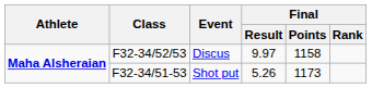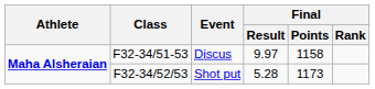 <table class=wikitable style="font-size:90%">
 <tr>
 <th rowspan="2">Athlete</th>
 <th rowspan="2">Class</th>
 <th rowspan="2">Event</th>
 <th colspan="3">Final</th>
 </tr>
 <tr>
 <th>Result</th>
 <th>Points</th>
 <th>Rank</th>
 </tr>
 <tr>
 <td rowspan="2"><strong><a href='#'>Maha Alsheraian</a></strong></td>
-<td style="text-align:center;">F32-34/52/53</td>
+<td style="text-align:center;">F32-34/51-53</td>
 <td><a href='#'>Discus</a></td>
 <td style="text-align:center;">9.97</td>
 <td style="text-align:center;">1158</td>
 <td style="text-align:center;"></td>
 </tr>
 <tr>
-<td style="text-align:center;">F32-34/51-53</td>
+<td style="text-align:center;">F32-34/52/53</td>
 <td><a href='#'>Shot put</a></td>
-<td style="text-align:center;">5.26</td>
+<td style="text-align:center;">5.28</td>
 <td style="text-align:center;">1173</td>
 <td style="text-align:center;"></td>
 </tr>
 </table>
